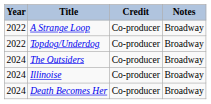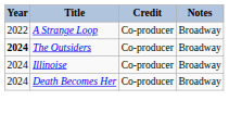 <table class="wikitable" style="font-size:95%;">
 <tr>
 <th style="background:#B0C4DE;">Year</th>
 <th style="background:#B0C4DE;">Title</th>
 <th style="background:#B0C4DE;">Credit</th>
 <th style="background:#B0C4DE;">Notes</th>
 </tr>
 <tr>
 <td>2022</td>
 <td><em><a href='#'>A Strange Loop</a></em></td>
 <td>Co-producer</td>
 <td>Broadway</td>
 </tr>
 <tr>
-<td>2022</td>
-<td><em><a href='#'>Topdog/Underdog</a></em></td>
-<td>Co-producer</td>
-<td>Broadway</td>
-</tr>
-<tr>
-<td>2024</td>
+<td><strong>2024</strong></td>
 <td><em><a href='#'>The Outsiders</a></em></td>
 <td>Co-producer</td>
 <td>Broadway</td>
 </tr>
 <tr>
 <td>2024</td>
 <td><em><a href='#'>Illinoise</a></em></td>
 <td>Co-producer</td>
 <td>Broadway</td>
 </tr>
 <tr>
 <td>2024</td>
 <td><em><a href='#'>Death Becomes Her</a></em></td>
 <td>Co-producer</td>
 <td>Broadway</td>
 </tr>
 </table>
